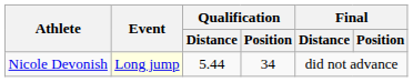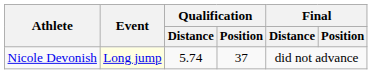 <table class=wikitable style="font-size:90%">
 <tr>
 <th rowspan="2">Athlete</th>
 <th rowspan="2">Event</th>
 <th colspan="2">Qualification</th>
 <th colspan="2">Final</th>
 </tr>
 <tr style="font-size:95%">
 <th>Distance</th>
 <th>Position</th>
 <th>Distance</th>
 <th>Position</th>
 </tr>
 <tr align=center>
 <td align=left><a href='#'>Nicole Devonish</a></td>
 <td align=left style="background: lightyellow;"><a href='#'>Long jump</a></td>
-<td>5.44</td>
-<td>34</td>
+<td>5.74</td>
+<td>37</td>
 <td colspan=2>did not advance</td>
 </tr>
 </table>
